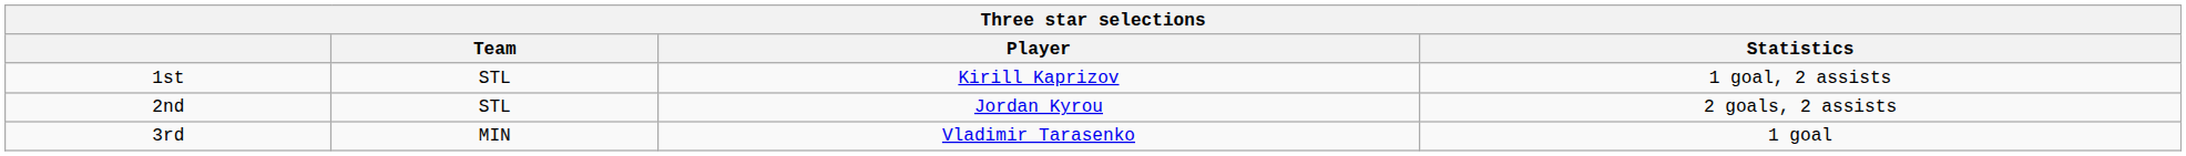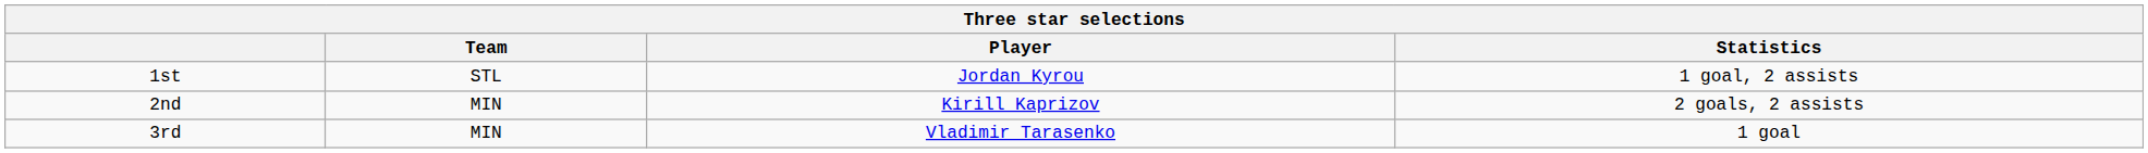 <table class="wikitable" style="width:100%;text-align: center;">
 <tr>
 <th colspan=4>Three star selections</th>
 </tr>
 <tr>
 <th style="width:15%;"></th>
 <th style="width:15%;">Team</th>
 <th style="width:35%;">Player</th>
 <th style="width:35%;">Statistics</th>
 </tr>
 <tr>
 <td>1st</td>
 <td>STL</td>
-<td><a href='#'>Kirill Kaprizov</a></td>
+<td><a href='#'>Jordan Kyrou</a></td>
 <td>1 goal, 2 assists</td>
 </tr>
 <tr>
 <td>2nd</td>
-<td>STL</td>
-<td><a href='#'>Jordan Kyrou</a></td>
+<td>MIN</td>
+<td><a href='#'>Kirill Kaprizov</a></td>
 <td>2 goals, 2 assists</td>
 </tr>
 <tr>
 <td>3rd</td>
 <td>MIN</td>
 <td><a href='#'>Vladimir Tarasenko</a></td>
 <td>1 goal</td>
 </tr>
 </table>
